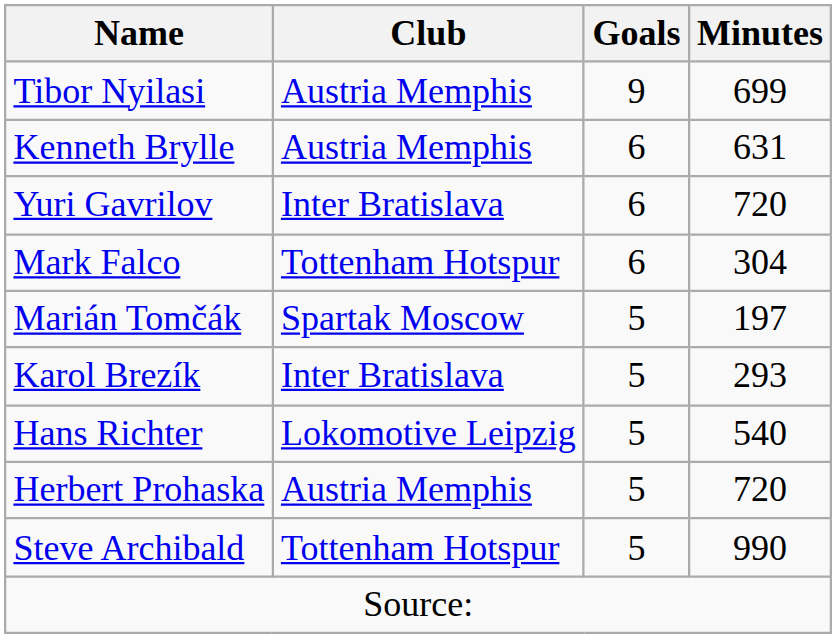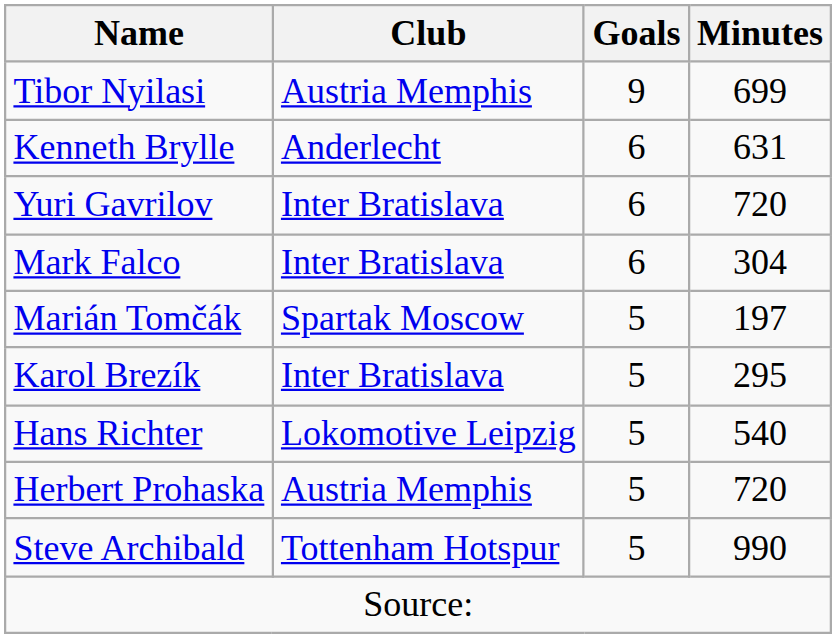 <table class="wikitable" style="text-align:center">
 <tr>
 <th>Name</th>
 <th>Club</th>
 <th>Goals</th>
 <th>Minutes</th>
 </tr>
 <tr>
 <td style="text-align:left"> <a href='#'>Tibor Nyilasi</a></td>
 <td style="text-align:left"> <a href='#'>Austria Memphis</a></td>
 <td>9</td>
 <td>699</td>
 </tr>
 <tr>
 <td style="text-align:left"> <a href='#'>Kenneth Brylle</a></td>
-<td style="text-align:left"> <a href='#'>Austria Memphis</a></td>
+<td style="text-align:left"> <a href='#'>Anderlecht</a></td>
 <td>6</td>
 <td>631</td>
 </tr>
 <tr>
 <td style="text-align:left"> <a href='#'>Yuri Gavrilov</a></td>
 <td style="text-align:left"> <a href='#'>Inter Bratislava</a></td>
 <td>6</td>
 <td>720</td>
 </tr>
 <tr>
 <td style="text-align:left"> <a href='#'>Mark Falco</a></td>
-<td style="text-align:left"> <a href='#'>Tottenham Hotspur</a></td>
+<td style="text-align:left"> <a href='#'>Inter Bratislava</a></td>
 <td>6</td>
 <td>304</td>
 </tr>
 <tr>
 <td style="text-align:left"> <a href='#'>Marián Tomčák</a></td>
 <td style="text-align:left"> <a href='#'>Spartak Moscow</a></td>
 <td>5</td>
 <td>197</td>
 </tr>
 <tr>
 <td style="text-align:left"> <a href='#'>Karol Brezík</a></td>
 <td style="text-align:left"> <a href='#'>Inter Bratislava</a></td>
 <td>5</td>
-<td>293</td>
+<td>295</td>
 </tr>
 <tr>
 <td style="text-align:left"> <a href='#'>Hans Richter</a></td>
 <td style="text-align:left"> <a href='#'>Lokomotive Leipzig</a></td>
 <td>5</td>
 <td>540</td>
 </tr>
 <tr>
 <td style="text-align:left"> <a href='#'>Herbert Prohaska</a></td>
 <td style="text-align:left"> <a href='#'>Austria Memphis</a></td>
 <td>5</td>
 <td>720</td>
 </tr>
 <tr>
 <td style="text-align:left"> <a href='#'>Steve Archibald</a></td>
 <td style="text-align:left"> <a href='#'>Tottenham Hotspur</a></td>
 <td>5</td>
 <td>990</td>
 </tr>
 <tr>
 <td colspan="4">Source:</td>
 </tr>
 </table>
